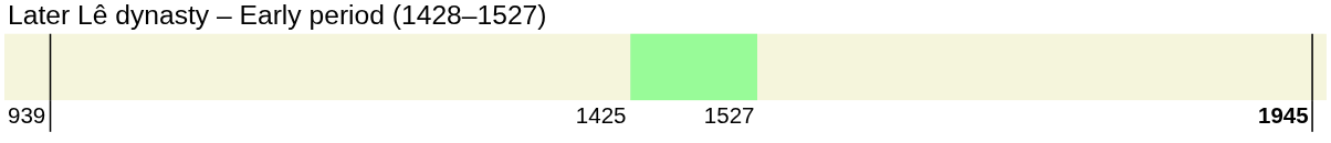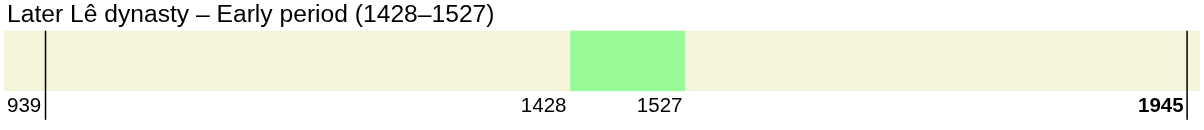 <table width="50%" cellpadding="2" cellspacing="0" style="text-align: right; font-size: 85%; border-bottom: 4px solid #FFFFFF">
 <tr>
 <td colspan="4" align="left"><big>Later Lê dynasty – Early period (1428–1527)</big></td>
 </tr>
 <tr style="background-color: #F5F5DC; height:40px;">
 <td width="10" style="border-right: 1px solid #000000"> </td>
 <td width="46%"> </td>
 <td width="10%" style="background:#98FB98"> </td>
 <td width="44%"> </td>
 <td width="10" style="border-left: 1px solid #000000"> </td>
 </tr>
 <tr>
 <td style="border-right: 1px solid #000000">939</td>
-<td>1425</td>
+<td>1428</td>
 <td>1527</td>
 <td><strong>1945</strong></td>
 <td style="border-left: 1px solid #000000"> </td>
 </tr>
 </table>
